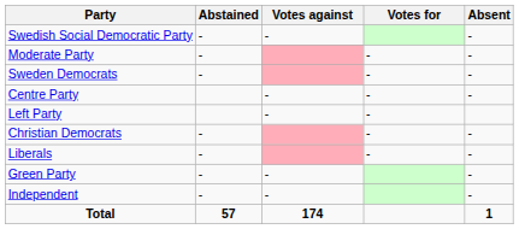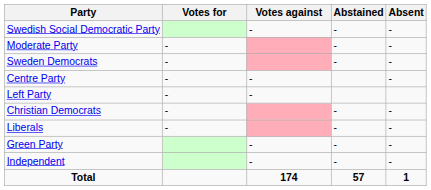 <table class="wikitable">
 <tr>
 <th>Party</th>
+<th style="width:20%;">Votes for</th>
+<th style="width:20%;">Votes against</th>
 <th>Abstained</th>
-<th style="width:20%;">Votes against</th>
-<th style="width:20%;">Votes for</th>
 <th>Absent</th>
 </tr>
 <tr>
 <td> <a href='#'>Swedish Social Democratic Party</a></td>
+<td style="background-color:#CCFFCC;"></td>
 <td>-</td>
 <td>-</td>
-<td style="background-color:#CCFFCC;"></td>
 <td>-</td>
 </tr>
 <tr>
 <td> <a href='#'>Moderate Party</a></td>
 <td>-</td>
 <td style="background-color:#FFAEB9;"></td>
 <td>-</td>
 <td>-</td>
 </tr>
 <tr>
 <td> <a href='#'>Sweden Democrats</a></td>
 <td>-</td>
 <td style="background-color:#FFAEB9;"></td>
 <td>-</td>
 <td>-</td>
 </tr>
 <tr>
 <td> <a href='#'>Centre Party</a></td>
-<td></td>
 <td>-</td>
 <td>-</td>
+<td></td>
 <td>-</td>
 </tr>
 <tr>
 <td> <a href='#'>Left Party</a></td>
-<td></td>
 <td>-</td>
 <td>-</td>
+<td></td>
 <td></td>
 </tr>
 <tr>
 <td> <a href='#'>Christian Democrats</a></td>
 <td>-</td>
 <td style="background-color:#FFAEB9;"></td>
 <td>-</td>
 <td>-</td>
 </tr>
 <tr>
 <td> <a href='#'>Liberals</a></td>
 <td>-</td>
 <td style="background-color:#FFAEB9;"></td>
 <td>-</td>
 <td>-</td>
 </tr>
 <tr>
 <td> <a href='#'>Green Party</a></td>
+<td style="background-color:#CCFFCC;"></td>
 <td>-</td>
 <td>-</td>
-<td style="background-color:#CCFFCC;"></td>
 <td>-</td>
 </tr>
 <tr>
 <td> <a href='#'>Independent</a></td>
+<td style="background-color:#CCFFCC;"></td>
 <td>-</td>
 <td>-</td>
-<td style="background-color:#CCFFCC;"></td>
 <td>-</td>
 </tr>
 <tr>
 <td style="text-align:center;"><strong>Total</strong></td>
+<td></td>
+<td style="text-align:center;"><strong>174</strong></td>
 <td style="text-align:center;"><strong>57</strong></td>
-<td style="text-align:center;"><strong>174</strong></td>
-<td></td>
 <td style="text-align:center;"><strong>1</strong></td>
 </tr>
 </table>
